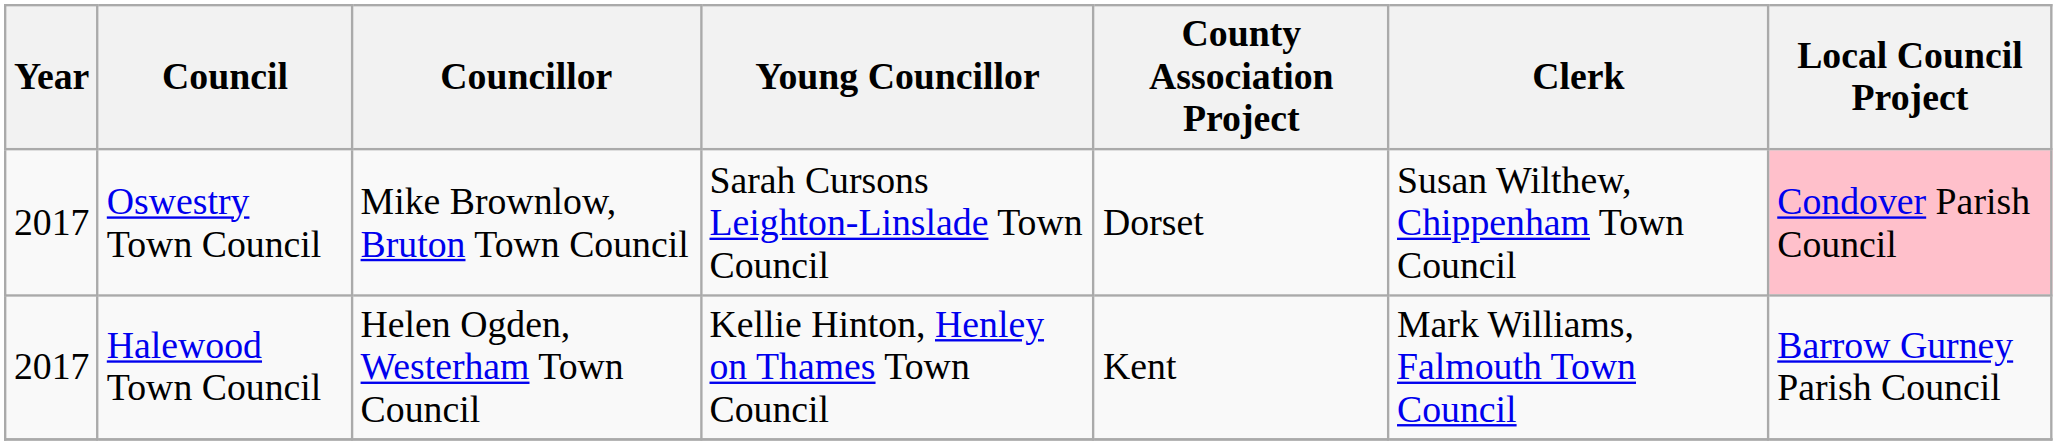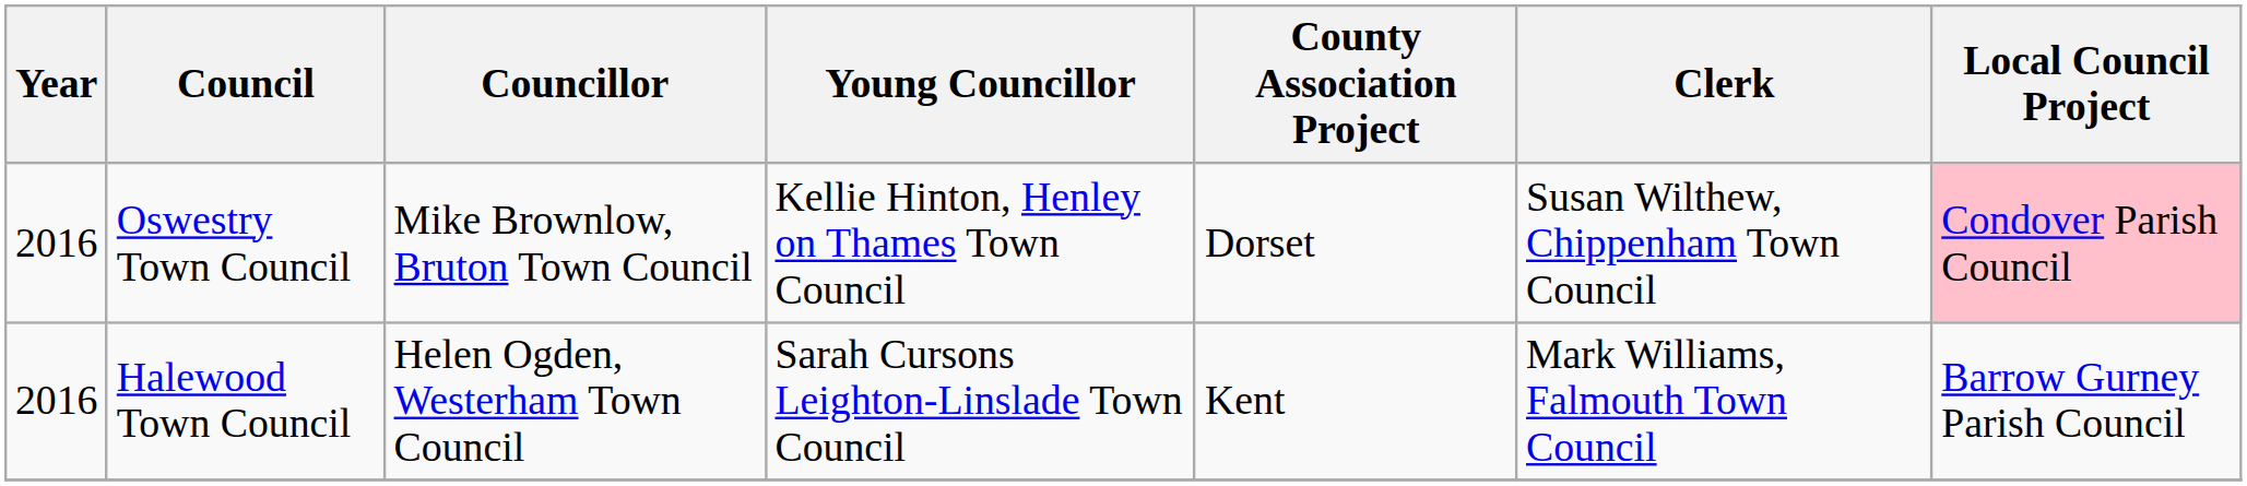 <table class="wikitable">
 <tr>
 <th>Year</th>
 <th>Council</th>
 <th>Councillor</th>
 <th>Young Councillor</th>
 <th>County Association Project</th>
 <th>Clerk</th>
 <th>Local Council Project</th>
 </tr>
 <tr>
-<td>2017</td>
+<td>2016</td>
 <td><a href='#'>Oswestry</a> Town Council</td>
 <td>Mike Brownlow, <a href='#'>Bruton</a> Town Council</td>
-<td>Sarah Cursons <a href='#'>Leighton-Linslade</a> Town Council</td>
+<td>Kellie Hinton, <a href='#'>Henley on Thames</a> Town Council</td>
 <td>Dorset</td>
 <td>Susan Wilthew, <a href='#'>Chippenham</a> Town Council</td>
 <td style="background: pink;"><a href='#'>Condover</a> Parish Council</td>
 </tr>
 <tr>
-<td>2017</td>
+<td>2016</td>
 <td><a href='#'>Halewood</a> Town Council</td>
 <td>Helen Ogden, <a href='#'>Westerham</a> Town Council</td>
-<td>Kellie Hinton, <a href='#'>Henley on Thames</a> Town Council</td>
+<td>Sarah Cursons <a href='#'>Leighton-Linslade</a> Town Council</td>
 <td>Kent</td>
 <td>Mark Williams, <a href='#'>Falmouth Town Council</a></td>
 <td><a href='#'>Barrow Gurney</a> Parish Council</td>
 </tr>
 <tr>
 </tr>
 </table>
